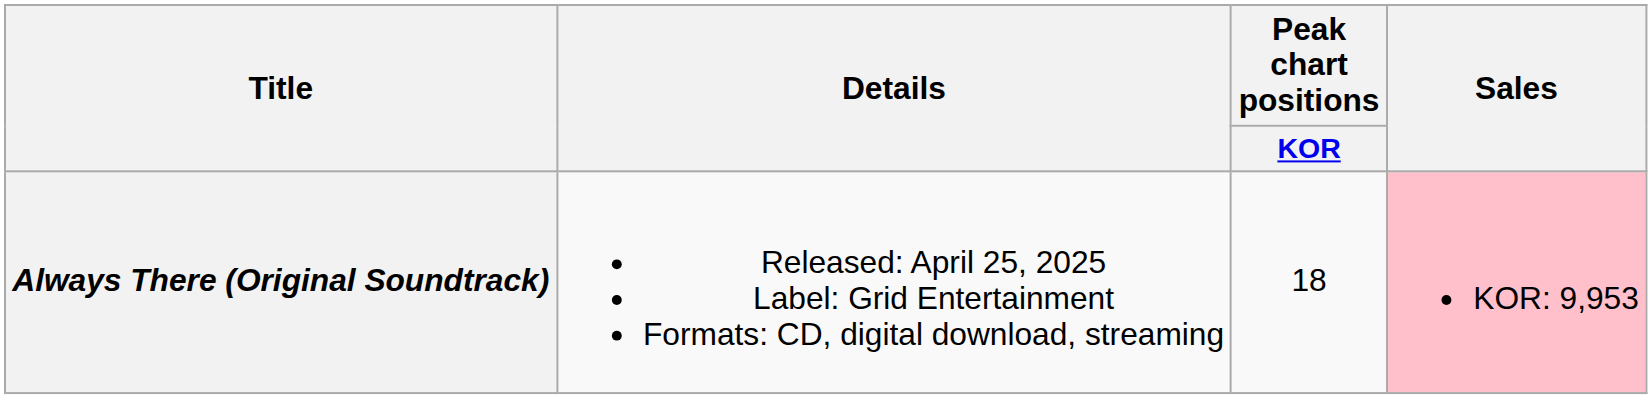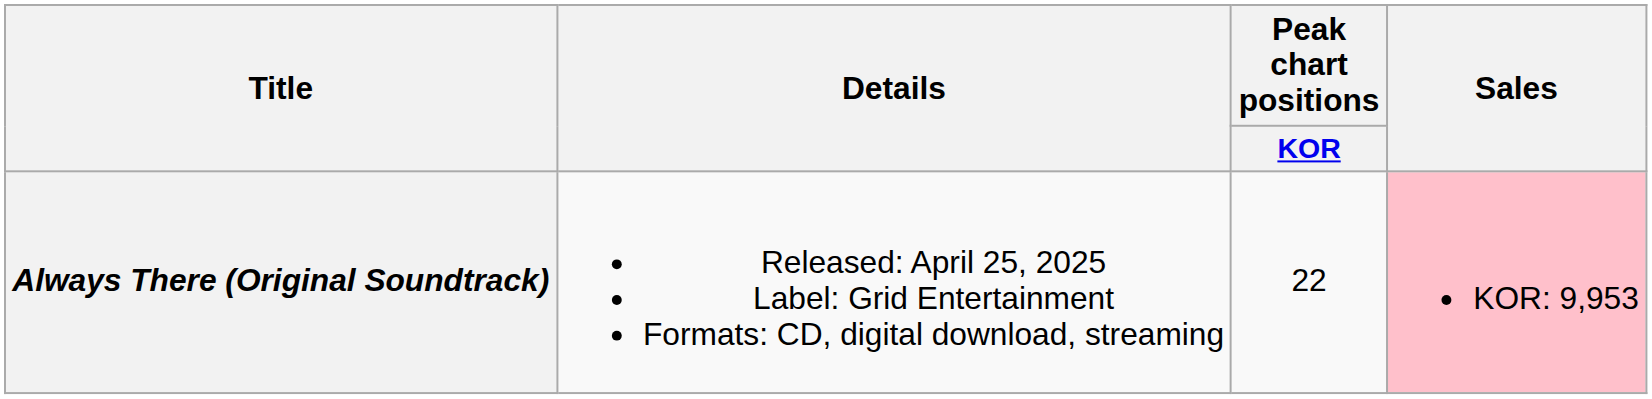 <table class="wikitable plainrowheaders" style="text-align:center">
 <tr>
 <th scope="col" rowspan="2">Title</th>
 <th scope="col" rowspan="2">Details</th>
 <th scope="col">Peak chart positions</th>
 <th scope="col" rowspan="2">Sales</th>
 </tr>
 <tr>
 <th scope="col" style="font-size:90%; width:3em"><a href='#'>KOR</a><br></th>
 </tr>
 <tr>
 <th scope="row"><em>Always There (Original Soundtrack)</em></th>
 <td><br><ul><li>Released: April 25, 2025</li><li>Label: Grid Entertainment</li><li>Formats: CD, digital download, streaming</li></ul></td>
-<td>18</td>
+<td>22</td>
 <td style="background: pink;"><br><ul><li>KOR: 9,953</li></ul></td>
 </tr>
 </table>
